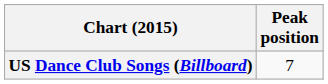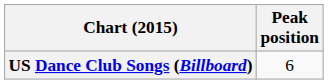 <table class="wikitable plainrowheaders" style="text-align:center;">
 <tr>
 <th scope="col">Chart (2015)</th>
 <th scope="col">Peak<br>position</th>
 </tr>
 <tr>
 <th scope=row>US <a href='#'>Dance Club Songs</a> (<em><a href='#'>Billboard</a></em>)</th>
-<td>7</td>
+<td>6</td>
 </tr>
 </table>
